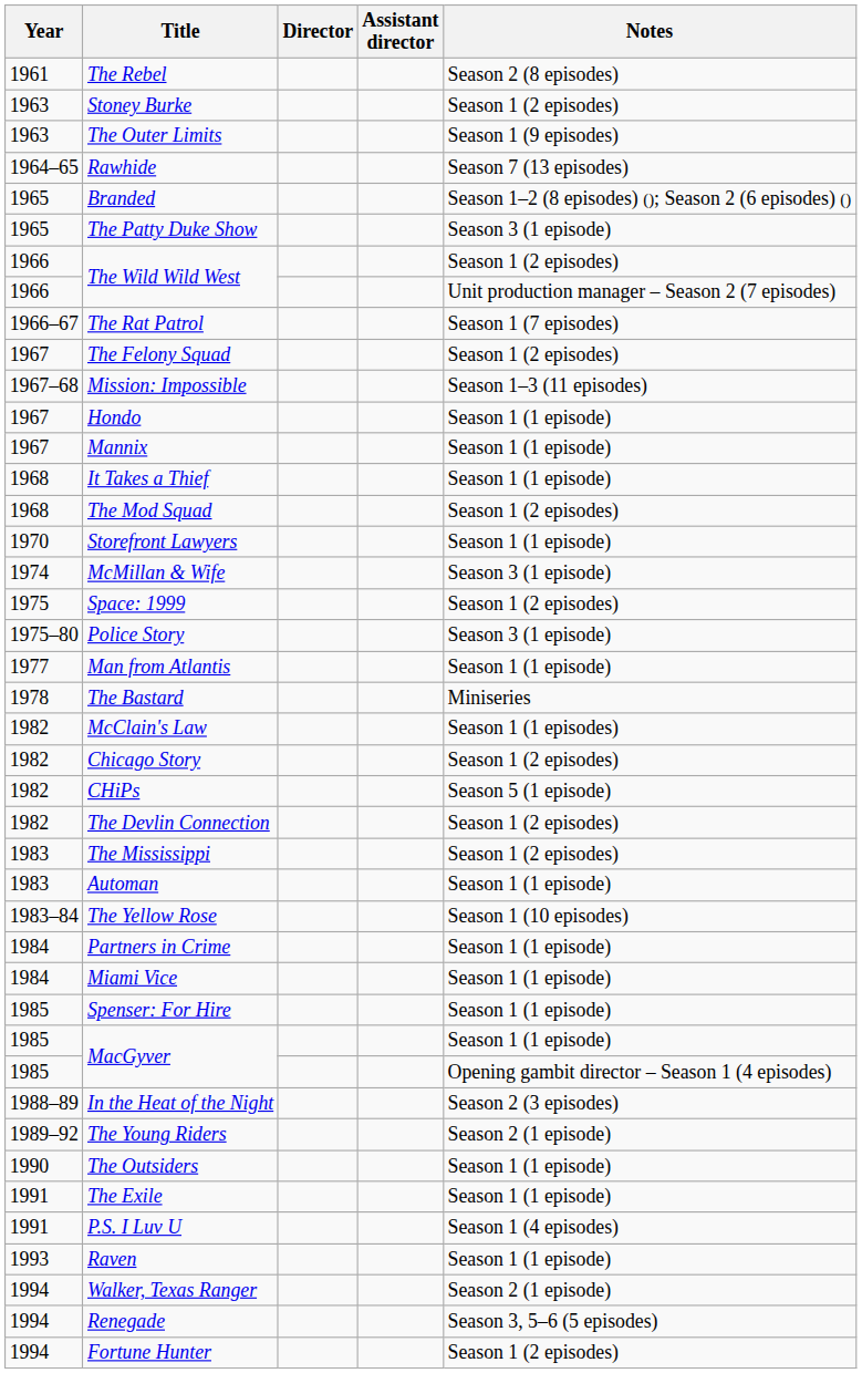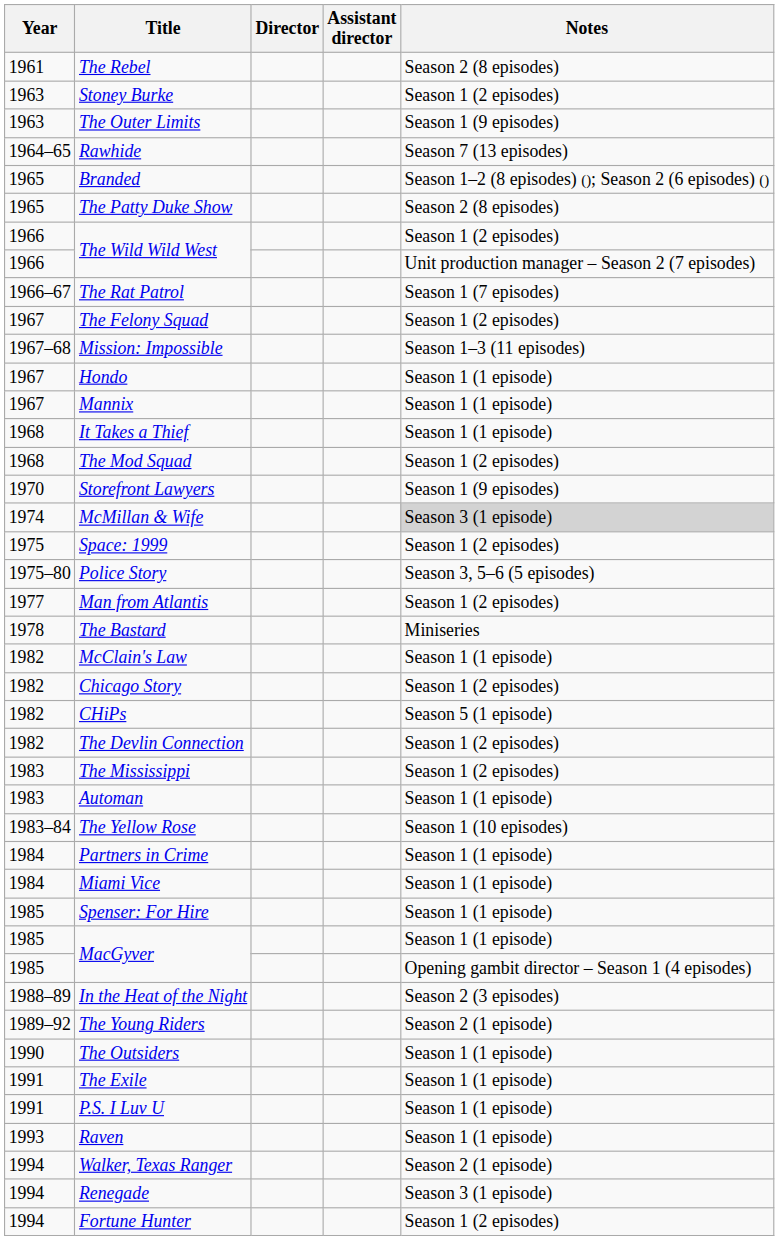 <table class="wikitable">
 <tr>
 <th>Year</th>
 <th>Title</th>
 <th>Director</th>
 <th>Assistant<br>director</th>
 <th>Notes</th>
 </tr>
 <tr>
 <td>1961</td>
 <td><em><a href='#'>The Rebel</a></em></td>
 <td></td>
 <td></td>
 <td>Season 2 (8 episodes)</td>
 </tr>
 <tr>
 <td>1963</td>
 <td><em><a href='#'>Stoney Burke</a></em></td>
 <td></td>
 <td></td>
 <td>Season 1 (2 episodes)</td>
 </tr>
 <tr>
 <td>1963</td>
 <td><em><a href='#'>The Outer Limits</a></em></td>
 <td></td>
 <td></td>
 <td>Season 1 (9 episodes)</td>
 </tr>
 <tr>
 <td>1964–65</td>
 <td><em><a href='#'>Rawhide</a></em></td>
 <td></td>
 <td></td>
 <td>Season 7 (13 episodes)</td>
 </tr>
 <tr>
 <td>1965</td>
 <td><em><a href='#'>Branded</a></em></td>
 <td></td>
 <td></td>
 <td>Season 1–2 (8 episodes) <small>()</small>; Season 2 (6 episodes) <small>()</small></td>
 </tr>
 <tr>
 <td>1965</td>
 <td><em><a href='#'>The Patty Duke Show</a></em></td>
 <td></td>
 <td></td>
-<td>Season 3 (1 episode)</td>
+<td>Season 2 (8 episodes)</td>
 </tr>
 <tr>
 <td>1966</td>
 <td rowspan="2"><em><a href='#'>The Wild Wild West</a></em></td>
 <td></td>
 <td></td>
 <td>Season 1 (2 episodes)</td>
 </tr>
 <tr>
 <td>1966</td>
 <td></td>
 <td></td>
 <td>Unit production manager – Season 2 (7 episodes)</td>
 </tr>
 <tr>
 <td>1966–67</td>
 <td><em><a href='#'>The Rat Patrol</a></em></td>
 <td></td>
 <td></td>
 <td>Season 1 (7 episodes)</td>
 </tr>
 <tr>
 <td>1967</td>
 <td><em><a href='#'>The Felony Squad</a></em></td>
 <td></td>
 <td></td>
 <td>Season 1 (2 episodes)</td>
 </tr>
 <tr>
 <td>1967–68</td>
 <td><em><a href='#'>Mission: Impossible</a></em></td>
 <td></td>
 <td></td>
 <td>Season 1–3 (11 episodes)</td>
 </tr>
 <tr>
 <td>1967</td>
 <td><em><a href='#'>Hondo</a></em></td>
 <td></td>
 <td></td>
 <td>Season 1 (1 episode)</td>
 </tr>
 <tr>
 <td>1967</td>
 <td><em><a href='#'>Mannix</a></em></td>
 <td></td>
 <td></td>
 <td>Season 1 (1 episode)</td>
 </tr>
 <tr>
 <td>1968</td>
 <td><em><a href='#'>It Takes a Thief</a></em></td>
 <td></td>
 <td></td>
 <td>Season 1 (1 episode)</td>
 </tr>
 <tr>
 <td>1968</td>
 <td><em><a href='#'>The Mod Squad</a></em></td>
 <td></td>
 <td></td>
 <td>Season 1 (2 episodes)</td>
 </tr>
 <tr>
 <td>1970</td>
 <td><em><a href='#'>Storefront Lawyers</a></em></td>
 <td></td>
 <td></td>
-<td>Season 1 (1 episode)</td>
+<td>Season 1 (9 episodes)</td>
 </tr>
 <tr>
 <td>1974</td>
 <td><em><a href='#'>McMillan & Wife</a></em></td>
 <td></td>
 <td></td>
-<td>Season 3 (1 episode)</td>
+<td style="background: lightgrey;">Season 3 (1 episode)</td>
 </tr>
 <tr>
 <td>1975</td>
 <td><em><a href='#'>Space: 1999</a></em></td>
 <td></td>
 <td></td>
 <td>Season 1 (2 episodes)</td>
 </tr>
 <tr>
 <td>1975–80</td>
 <td><em><a href='#'>Police Story</a></em></td>
 <td></td>
 <td></td>
-<td>Season 3 (1 episode)</td>
+<td>Season 3, 5–6 (5 episodes)</td>
 </tr>
 <tr>
 <td>1977</td>
 <td><em><a href='#'>Man from Atlantis</a></em></td>
 <td></td>
 <td></td>
-<td>Season 1 (1 episode)</td>
+<td>Season 1 (2 episodes)</td>
 </tr>
 <tr>
 <td>1978</td>
 <td><em><a href='#'>The Bastard</a></em></td>
 <td></td>
 <td></td>
 <td>Miniseries</td>
 </tr>
 <tr>
 <td>1982</td>
 <td><em><a href='#'>McClain's Law</a></em></td>
 <td></td>
 <td></td>
-<td>Season 1 (1 episodes)</td>
+<td>Season 1 (1 episode)</td>
 </tr>
 <tr>
 <td>1982</td>
 <td><em><a href='#'>Chicago Story</a></em></td>
 <td></td>
 <td></td>
 <td>Season 1 (2 episodes)</td>
 </tr>
 <tr>
 <td>1982</td>
 <td><em><a href='#'>CHiPs</a></em></td>
 <td></td>
 <td></td>
 <td>Season 5 (1 episode)</td>
 </tr>
 <tr>
 <td>1982</td>
 <td><em><a href='#'>The Devlin Connection</a></em></td>
 <td></td>
 <td></td>
 <td>Season 1 (2 episodes)</td>
 </tr>
 <tr>
 <td>1983</td>
 <td><em><a href='#'>The Mississippi</a></em></td>
 <td></td>
 <td></td>
 <td>Season 1 (2 episodes)</td>
 </tr>
 <tr>
 <td>1983</td>
 <td><em><a href='#'>Automan</a></em></td>
 <td></td>
 <td></td>
 <td>Season 1 (1 episode)</td>
 </tr>
 <tr>
 <td>1983–84</td>
 <td><em><a href='#'>The Yellow Rose</a></em></td>
 <td></td>
 <td></td>
 <td>Season 1 (10 episodes)</td>
 </tr>
 <tr>
 <td>1984</td>
 <td><em><a href='#'>Partners in Crime</a></em></td>
 <td></td>
 <td></td>
 <td>Season 1 (1 episode)</td>
 </tr>
 <tr>
 <td>1984</td>
 <td><em><a href='#'>Miami Vice</a></em></td>
 <td></td>
 <td></td>
 <td>Season 1 (1 episode)</td>
 </tr>
 <tr>
 <td>1985</td>
 <td><em><a href='#'>Spenser: For Hire</a></em></td>
 <td></td>
 <td></td>
 <td>Season 1 (1 episode)</td>
 </tr>
 <tr>
 <td>1985</td>
 <td rowspan="2"><em><a href='#'>MacGyver</a></em></td>
 <td></td>
 <td></td>
 <td>Season 1 (1 episode)</td>
 </tr>
 <tr>
 <td>1985</td>
 <td></td>
 <td></td>
 <td>Opening gambit director – Season 1 (4 episodes)</td>
 </tr>
 <tr>
 <td>1988–89</td>
 <td><em><a href='#'>In the Heat of the Night</a></em></td>
 <td></td>
 <td></td>
 <td>Season 2 (3 episodes)</td>
 </tr>
 <tr>
 <td>1989–92</td>
 <td><em><a href='#'>The Young Riders</a></em></td>
 <td></td>
 <td></td>
 <td>Season 2 (1 episode)</td>
 </tr>
 <tr>
 <td>1990</td>
 <td><em><a href='#'>The Outsiders</a></em></td>
 <td></td>
 <td></td>
 <td>Season 1 (1 episode)</td>
 </tr>
 <tr>
 <td>1991</td>
 <td><em><a href='#'>The Exile</a></em></td>
 <td></td>
 <td></td>
 <td>Season 1 (1 episode)</td>
 </tr>
 <tr>
 <td>1991</td>
 <td><em><a href='#'>P.S. I Luv U</a></em></td>
 <td></td>
 <td></td>
-<td>Season 1 (4 episodes)</td>
+<td>Season 1 (1 episode)</td>
 </tr>
 <tr>
 <td>1993</td>
 <td><em><a href='#'>Raven</a></em></td>
 <td></td>
 <td></td>
 <td>Season 1 (1 episode)</td>
 </tr>
 <tr>
 <td>1994</td>
 <td><em><a href='#'>Walker, Texas Ranger</a></em></td>
 <td></td>
 <td></td>
 <td>Season 2 (1 episode)</td>
 </tr>
 <tr>
 <td>1994</td>
 <td><em><a href='#'>Renegade</a></em></td>
 <td></td>
 <td></td>
-<td>Season 3, 5–6 (5 episodes)</td>
+<td>Season 3 (1 episode)</td>
 </tr>
 <tr>
 <td>1994</td>
 <td><em><a href='#'>Fortune Hunter</a></em></td>
 <td></td>
 <td></td>
 <td>Season 1 (2 episodes)</td>
 </tr>
 </table>
